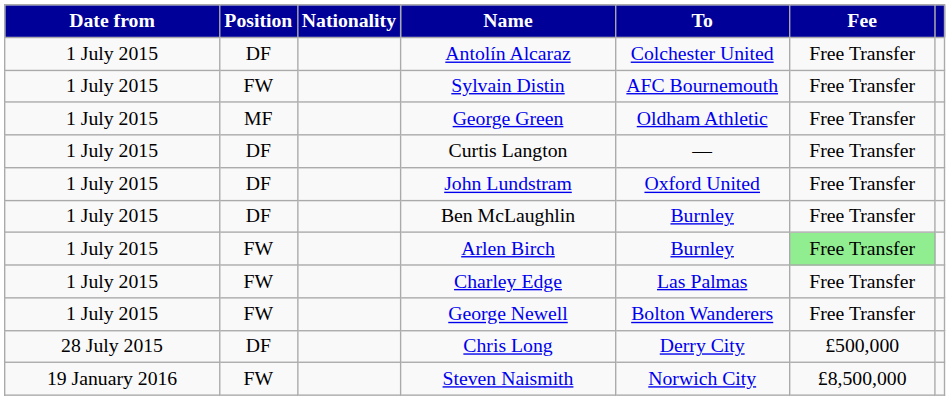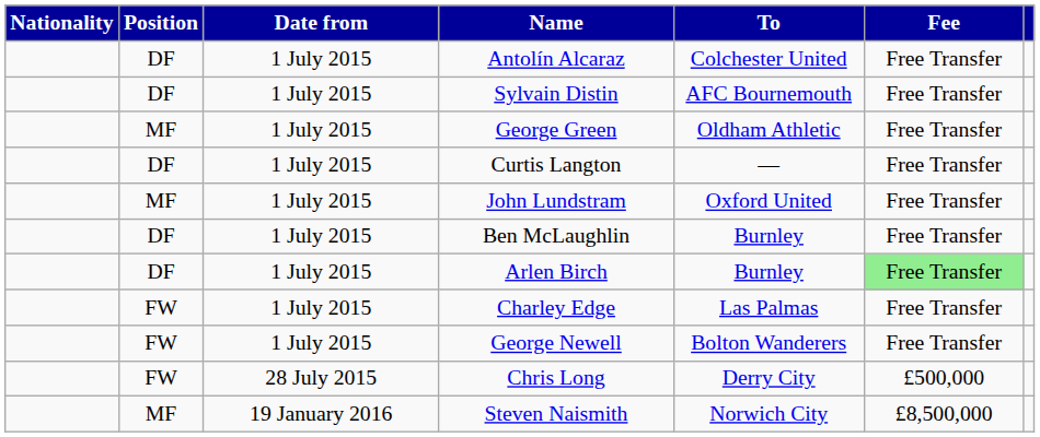 <table class="wikitable"  style="text-align:center; font-size:90%; ">
 <tr>
+<th style="background:#009; color:white; width:50px;">Nationality</th>
+<th style="background:#009; color:white; width:50px;">Position</th>
 <th style="background:#009; color:white; width:150px;">Date from</th>
-<th style="background:#009; color:white; width:50px;">Position</th>
-<th style="background:#009; color:white; width:50px;">Nationality</th>
 <th style="background:#009; color:white; width:150px;">Name</th>
 <th style="background:#009; color:white; width:120px;">To</th>
 <th style="background:#009; color:white; width:100px;">Fee</th>
 <th style="background:#009; color:white"></th>
 </tr>
 <tr>
+<td></td>
+<td>DF</td>
 <td>1 July 2015</td>
-<td>DF</td>
-<td></td>
 <td><a href='#'>Antolín Alcaraz</a></td>
 <td><a href='#'>Colchester United</a></td>
 <td>Free Transfer</td>
 <td></td>
 </tr>
 <tr>
+<td></td>
+<td>DF</td>
 <td>1 July 2015</td>
-<td>FW</td>
-<td></td>
 <td><a href='#'>Sylvain Distin</a></td>
 <td><a href='#'>AFC Bournemouth</a></td>
 <td>Free Transfer</td>
 <td></td>
 </tr>
 <tr>
+<td></td>
+<td>MF</td>
 <td>1 July 2015</td>
-<td>MF</td>
-<td></td>
 <td><a href='#'>George Green</a></td>
 <td><a href='#'>Oldham Athletic</a></td>
 <td>Free Transfer</td>
 <td></td>
 </tr>
 <tr>
+<td></td>
+<td>DF</td>
 <td>1 July 2015</td>
-<td>DF</td>
-<td></td>
 <td>Curtis Langton</td>
 <td>—</td>
 <td>Free Transfer</td>
 <td></td>
 </tr>
 <tr>
+<td></td>
+<td>MF</td>
 <td>1 July 2015</td>
-<td>DF</td>
-<td></td>
 <td><a href='#'>John Lundstram</a></td>
 <td><a href='#'>Oxford United</a></td>
 <td>Free Transfer</td>
 <td></td>
 </tr>
 <tr>
+<td></td>
+<td>DF</td>
 <td>1 July 2015</td>
-<td>DF</td>
-<td></td>
 <td>Ben McLaughlin</td>
 <td><a href='#'>Burnley</a></td>
 <td>Free Transfer</td>
 <td></td>
 </tr>
 <tr>
+<td></td>
+<td>DF</td>
 <td>1 July 2015</td>
-<td>FW</td>
-<td></td>
 <td><a href='#'>Arlen Birch</a></td>
 <td><a href='#'>Burnley</a></td>
 <td style="background: lightgreen;">Free Transfer</td>
 <td></td>
 </tr>
 <tr>
+<td></td>
+<td>FW</td>
 <td>1 July 2015</td>
-<td>FW</td>
-<td></td>
 <td><a href='#'>Charley Edge</a></td>
 <td><a href='#'>Las Palmas</a></td>
 <td>Free Transfer</td>
 <td></td>
 </tr>
 <tr>
+<td></td>
+<td>FW</td>
 <td>1 July 2015</td>
-<td>FW</td>
-<td></td>
 <td><a href='#'>George Newell</a></td>
 <td><a href='#'>Bolton Wanderers</a></td>
 <td>Free Transfer</td>
 <td></td>
 </tr>
 <tr>
+<td></td>
+<td>FW</td>
 <td>28 July 2015</td>
-<td>DF</td>
-<td></td>
 <td><a href='#'>Chris Long</a></td>
 <td><a href='#'>Derry City</a></td>
 <td>£500,000</td>
 <td></td>
 </tr>
 <tr>
+<td></td>
+<td>MF</td>
 <td>19 January 2016</td>
-<td>FW</td>
-<td></td>
 <td><a href='#'>Steven Naismith</a></td>
 <td><a href='#'>Norwich City</a></td>
 <td>£8,500,000</td>
 <td></td>
 </tr>
 </table>
